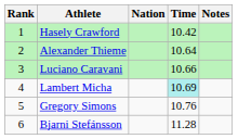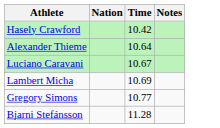 <table class="wikitable sortable" style="text-align:center">
 <tr>
-<th>Rank</th>
 <th>Athlete</th>
 <th>Nation</th>
 <th>Time</th>
 <th>Notes</th>
 </tr>
 <tr style="background:#bbf3bb;">
-<td>1</td>
 <td align=left><a href='#'>Hasely Crawford</a></td>
 <td align=left></td>
 <td>10.42</td>
 <td></td>
 </tr>
 <tr style="background:#bbf3bb;">
-<td>2</td>
 <td align=left><a href='#'>Alexander Thieme</a></td>
 <td align=left></td>
 <td>10.64</td>
 <td></td>
 </tr>
 <tr style="background:#bbf3bb;">
-<td>3</td>
 <td align=left><a href='#'>Luciano Caravani</a></td>
 <td align=left></td>
-<td>10.66</td>
+<td>10.67</td>
 <td></td>
 </tr>
 <tr>
-<td>4</td>
 <td align=left><a href='#'>Lambert Micha</a></td>
 <td align=left></td>
-<td style="background: paleturquoise;">10.69</td>
+<td>10.69</td>
 <td></td>
 </tr>
 <tr>
-<td>5</td>
 <td align=left><a href='#'>Gregory Simons</a></td>
 <td align=left></td>
-<td>10.76</td>
+<td>10.77</td>
 <td></td>
 </tr>
 <tr>
-<td>6</td>
 <td align=left><a href='#'>Bjarni Stefánsson</a></td>
 <td align=left></td>
 <td>11.28</td>
 <td></td>
 </tr>
 </table>
